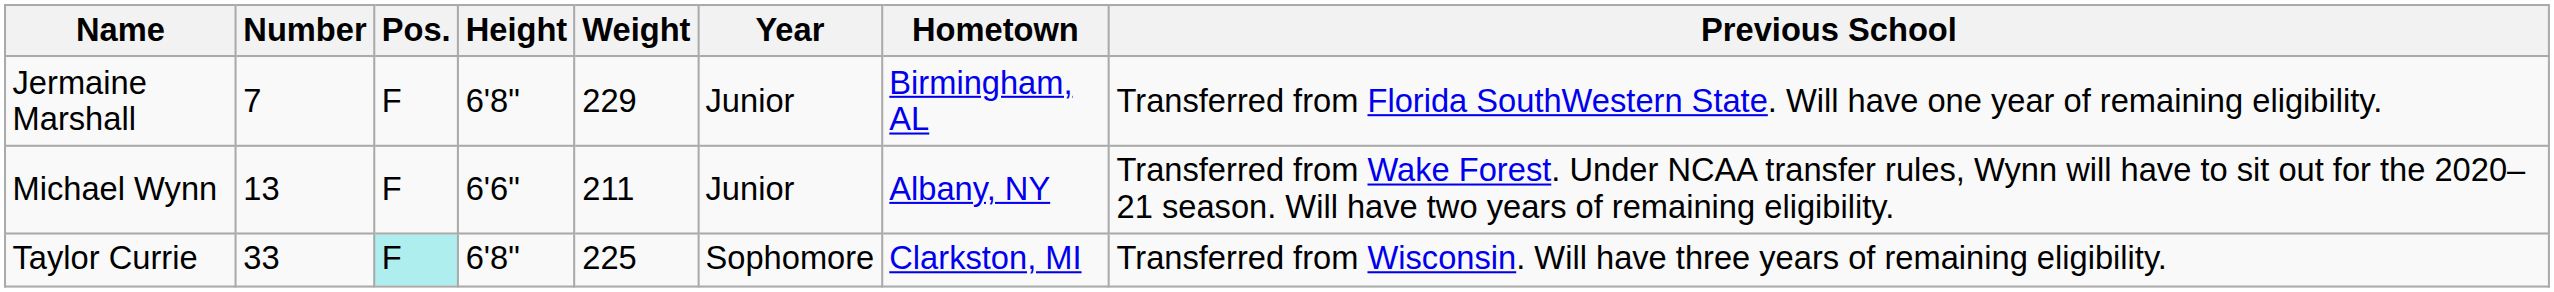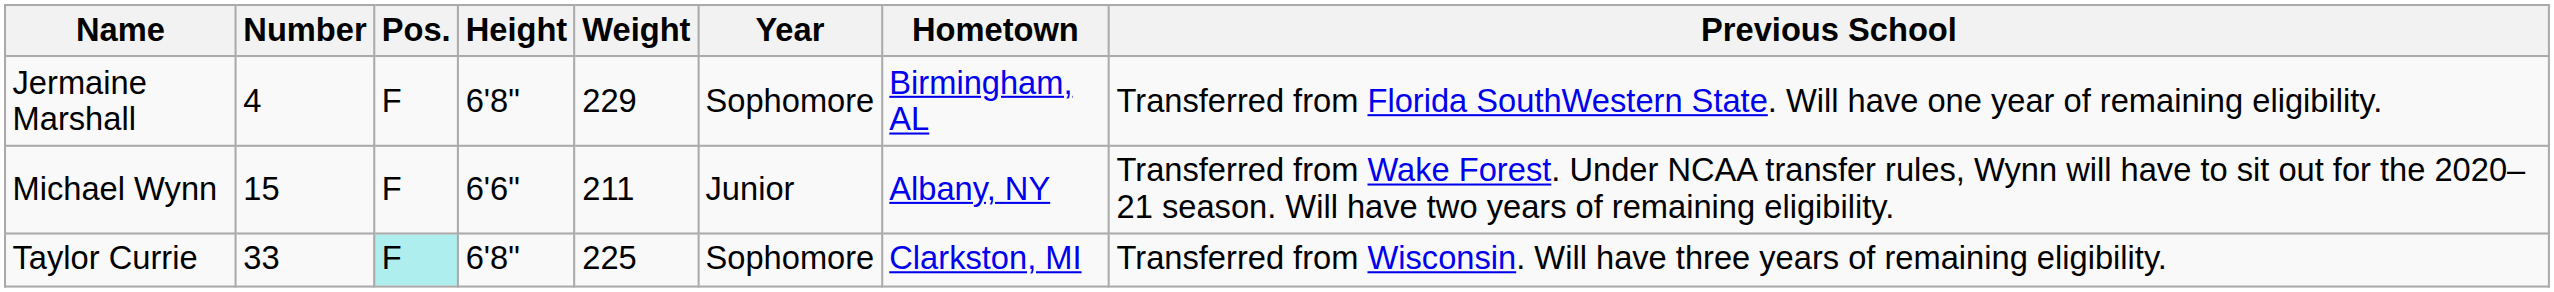 <table class="wikitable sortable" border="1">
 <tr>
 <th>Name</th>
 <th>Number</th>
 <th>Pos.</th>
 <th>Height</th>
 <th>Weight</th>
 <th>Year</th>
 <th>Hometown</th>
 <th class="unsortable">Previous School</th>
 </tr>
 <tr>
 <td>Jermaine Marshall</td>
-<td>7</td>
+<td>4</td>
 <td>F</td>
 <td>6'8"</td>
 <td>229</td>
-<td>Junior</td>
+<td>Sophomore</td>
 <td><a href='#'>Birmingham, AL</a></td>
 <td>Transferred from <a href='#'>Florida SouthWestern State</a>. Will have one year of remaining eligibility.</td>
 </tr>
 <tr>
 <td>Michael Wynn</td>
-<td>13</td>
+<td>15</td>
 <td>F</td>
 <td>6'6"</td>
 <td>211</td>
 <td>Junior</td>
 <td><a href='#'>Albany, NY</a></td>
 <td>Transferred from <a href='#'>Wake Forest</a>. Under NCAA transfer rules, Wynn will have to sit out for the 2020–21 season. Will have two years of remaining eligibility.</td>
 </tr>
 <tr>
 <td>Taylor Currie</td>
 <td>33</td>
 <td style="background: paleturquoise;">F</td>
 <td>6'8"</td>
 <td>225</td>
 <td>Sophomore</td>
 <td><a href='#'>Clarkston, MI</a></td>
 <td>Transferred from <a href='#'>Wisconsin</a>. Will have three years of remaining eligibility.</td>
 </tr>
 </table>
